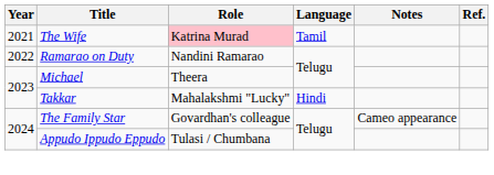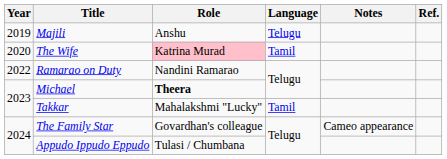 <table class="wikitable sortable">
 <tr>
 <th>Year</th>
 <th>Title</th>
 <th>Role</th>
 <th>Language</th>
 <th class="unsortable">Notes</th>
 <th class="unsortable">Ref.</th>
 </tr>
 <tr>
-<td>2021</td>
+<td>2019</td>
+<td><em><a href='#'>Majili</a></em></td>
+<td>Anshu</td>
+<td><a href='#'>Telugu</a></td>
+<td></td>
+<td></td>
+</tr>
+<tr>
+<td>2020</td>
 <td><em><a href='#'>The Wife</a></em></td>
 <td style="background: pink;">Katrina Murad</td>
 <td><a href='#'>Tamil</a></td>
 <td></td>
 <td></td>
 </tr>
 <tr>
 <td>2022</td>
 <td><em><a href='#'>Ramarao on Duty</a></em></td>
 <td>Nandini Ramarao</td>
 <td rowspan="2">Telugu</td>
 <td></td>
 <td></td>
 </tr>
 <tr>
 <td rowspan="2">2023</td>
 <td><a href='#'><em>Michael</em></a></td>
-<td>Theera</td>
+<td><strong>Theera</strong></td>
 <td></td>
 <td></td>
 </tr>
 <tr>
 <td><a href='#'><em>Takkar</em></a></td>
 <td>Mahalakshmi "Lucky"</td>
-<td><a href='#'>Hindi</a></td>
+<td><a href='#'>Tamil</a></td>
 <td></td>
 <td></td>
 </tr>
 <tr>
 <td rowspan="2">2024</td>
 <td><em><a href='#'>The Family Star</a></em></td>
 <td>Govardhan's colleague</td>
 <td rowspan="2">Telugu</td>
 <td>Cameo appearance</td>
 <td></td>
 </tr>
 <tr>
 <td><em><a href='#'>Appudo Ippudo Eppudo</a></em></td>
 <td>Tulasi / Chumbana</td>
 <td></td>
 <td></td>
 </tr>
 </table>
